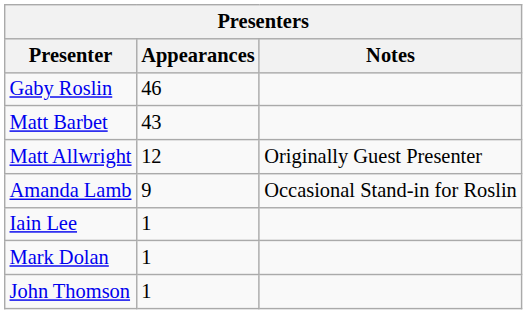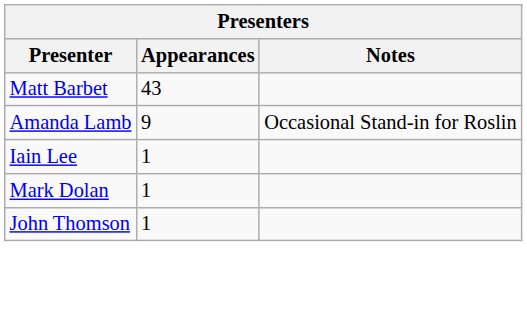 <table class="wikitable collapsible collapsed" style="font-size:90%;">
 <tr>
 <th colspan=3>Presenters</th>
 </tr>
 <tr>
 <th>Presenter</th>
 <th>Appearances</th>
 <th>Notes</th>
 </tr>
 <tr>
-<td><a href='#'>Gaby Roslin</a></td>
-<td>46</td>
-<td></td>
-</tr>
-<tr>
 <td><a href='#'>Matt Barbet</a></td>
 <td>43</td>
 <td></td>
-</tr>
-<tr>
-<td><a href='#'>Matt Allwright</a></td>
-<td>12</td>
-<td>Originally Guest Presenter</td>
 </tr>
 <tr>
 <td><a href='#'>Amanda Lamb</a></td>
 <td>9</td>
 <td>Occasional Stand-in for Roslin</td>
 </tr>
 <tr>
 <td><a href='#'>Iain Lee</a></td>
 <td>1</td>
 <td></td>
 </tr>
 <tr>
 <td><a href='#'>Mark Dolan</a></td>
 <td>1</td>
 <td></td>
 </tr>
 <tr>
 <td><a href='#'>John Thomson</a></td>
 <td>1</td>
 <td></td>
 </tr>
 </table>
